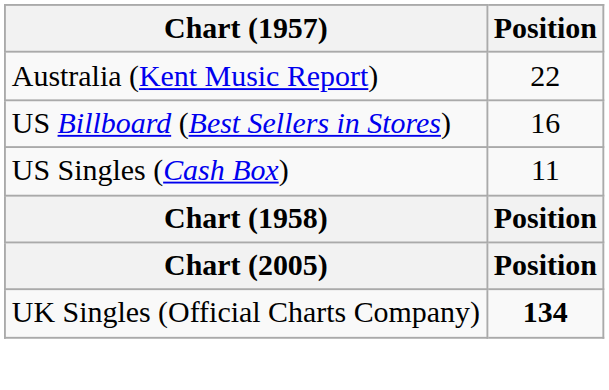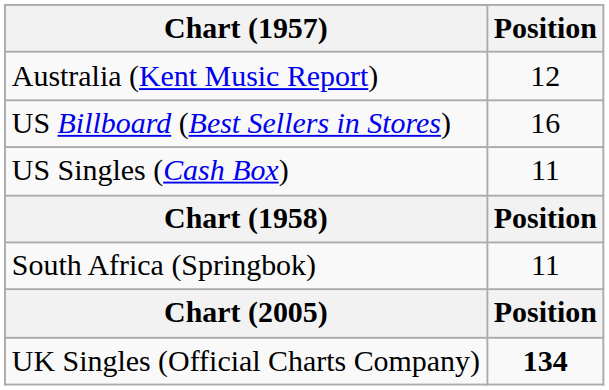 <table class="wikitable sortable">
 <tr>
 <th>Chart (1957)</th>
 <th>Position</th>
 </tr>
 <tr>
 <td>Australia (<a href='#'>Kent Music Report</a>)</td>
-<td style="text-align:center;">22</td>
+<td style="text-align:center;">12</td>
 </tr>
 <tr>
 <td>US <em><a href='#'>Billboard</a></em> (<em><a href='#'>Best Sellers in Stores</a></em>)</td>
 <td style="text-align:center;">16</td>
 </tr>
 <tr>
 <td>US Singles (<em><a href='#'>Cash Box</a></em>)</td>
 <td style="text-align:center;">11</td>
 </tr>
 <tr>
 <th>Chart (1958)</th>
 <th>Position</th>
 </tr>
 <tr>
+<td>South Africa (Springbok)</td>
+<td align="center">11</td>
+</tr>
+<tr>
 <th>Chart (2005)</th>
 <th>Position</th>
 </tr>
 <tr>
 <td>UK Singles (Official Charts Company)</td>
 <td align="center"><strong>134</strong></td>
 </tr>
 </table>
